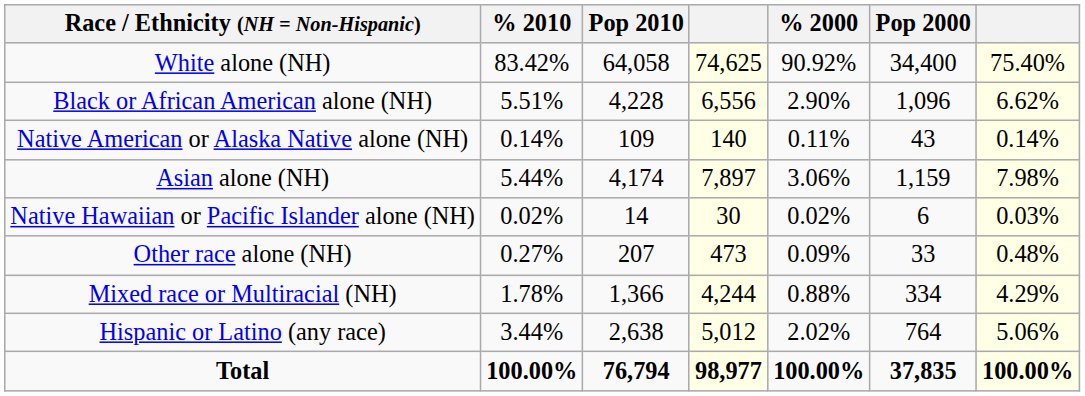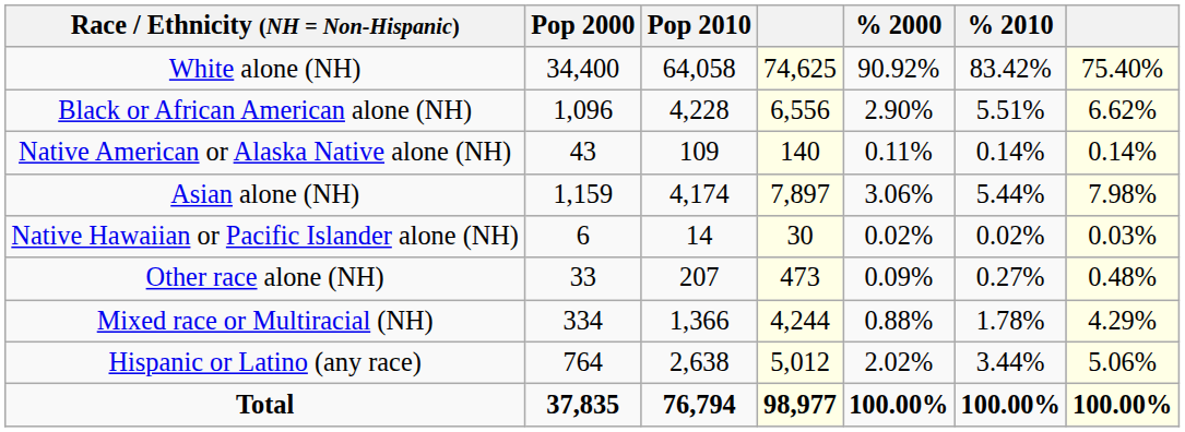 <table class="wikitable" style="text-align:center;">
 <tr>
 <th>Race / Ethnicity <small>(<em>NH = Non-Hispanic</em>)</small></th>
-<th>% 2010</th>
+<th>Pop 2000</th>
 <th>Pop 2010</th>
 <th></th>
 <th>% 2000</th>
-<th>Pop 2000</th>
+<th>% 2010</th>
 <th></th>
 </tr>
 <tr>
 <td><a href='#'>White</a> alone (NH)</td>
-<td>83.42%</td>
+<td>34,400</td>
 <td>64,058</td>
 <td style="background: #ffffe6; ">74,625</td>
 <td>90.92%</td>
-<td>34,400</td>
+<td>83.42%</td>
 <td style="background: #ffffe6; ">75.40%</td>
 </tr>
 <tr>
 <td><a href='#'>Black or African American</a> alone (NH)</td>
-<td>5.51%</td>
+<td>1,096</td>
 <td>4,228</td>
 <td style="background: #ffffe6; ">6,556</td>
 <td>2.90%</td>
-<td>1,096</td>
+<td>5.51%</td>
 <td style="background: #ffffe6; ">6.62%</td>
 </tr>
 <tr>
 <td><a href='#'>Native American</a> or <a href='#'>Alaska Native</a> alone (NH)</td>
-<td>0.14%</td>
+<td>43</td>
 <td>109</td>
 <td style="background: #ffffe6; ">140</td>
 <td>0.11%</td>
-<td>43</td>
+<td>0.14%</td>
 <td style="background: #ffffe6; ">0.14%</td>
 </tr>
 <tr>
 <td><a href='#'>Asian</a> alone (NH)</td>
-<td>5.44%</td>
+<td>1,159</td>
 <td>4,174</td>
 <td style="background: #ffffe6; ">7,897</td>
 <td>3.06%</td>
-<td>1,159</td>
+<td>5.44%</td>
 <td style="background: #ffffe6; ">7.98%</td>
 </tr>
 <tr>
 <td><a href='#'>Native Hawaiian</a> or <a href='#'>Pacific Islander</a> alone (NH)</td>
-<td>0.02%</td>
+<td>6</td>
 <td>14</td>
 <td style="background: #ffffe6; ">30</td>
 <td>0.02%</td>
-<td>6</td>
+<td>0.02%</td>
 <td style="background: #ffffe6; ">0.03%</td>
 </tr>
 <tr>
 <td><a href='#'>Other race</a> alone (NH)</td>
-<td>0.27%</td>
+<td>33</td>
 <td>207</td>
 <td style="background: #ffffe6; ">473</td>
 <td>0.09%</td>
-<td>33</td>
+<td>0.27%</td>
 <td style="background: #ffffe6; ">0.48%</td>
 </tr>
 <tr>
 <td><a href='#'>Mixed race or Multiracial</a> (NH)</td>
-<td>1.78%</td>
+<td>334</td>
 <td>1,366</td>
 <td style="background: #ffffe6; ">4,244</td>
 <td>0.88%</td>
-<td>334</td>
+<td>1.78%</td>
 <td style="background: #ffffe6; ">4.29%</td>
 </tr>
 <tr>
 <td><a href='#'>Hispanic or Latino</a> (any race)</td>
-<td>3.44%</td>
+<td>764</td>
 <td>2,638</td>
 <td style="background: #ffffe6; ">5,012</td>
 <td>2.02%</td>
-<td>764</td>
+<td>3.44%</td>
 <td style="background: #ffffe6; ">5.06%</td>
 </tr>
 <tr>
 <td><strong>Total</strong></td>
-<td><strong>100.00%</strong></td>
+<td><strong>37,835</strong></td>
 <td><strong>76,794</strong></td>
 <td style="background: #ffffe6; "><strong>98,977</strong></td>
 <td><strong>100.00%</strong></td>
-<td><strong>37,835</strong></td>
+<td><strong>100.00%</strong></td>
 <td style="background: #ffffe6; "><strong>100.00%</strong></td>
 </tr>
 </table>
